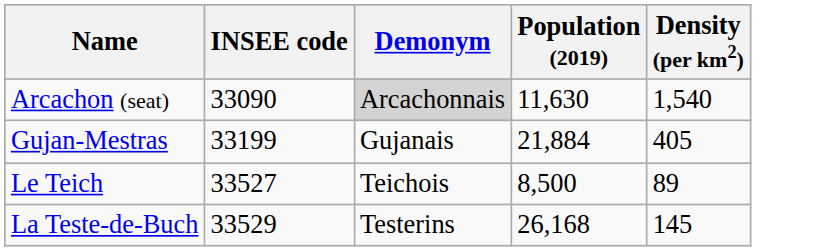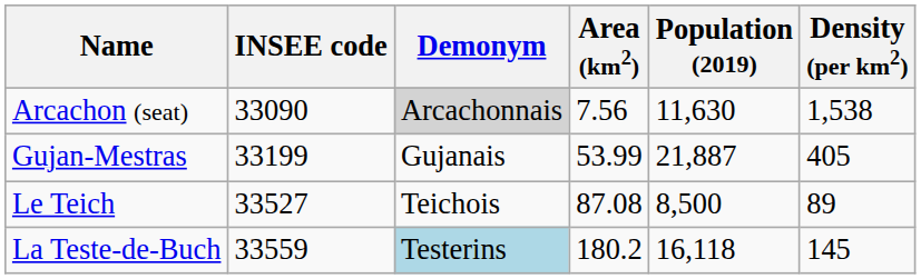 <table class="wikitable">
 <tr>
 <th>Name</th>
 <th>INSEE code</th>
 <th><a href='#'>Demonym</a></th>
+<th>Area<br><small>(km<sup>2</sup>)</small></th>
 <th>Population<br><small>(2019)</small></th>
 <th>Density<br><small>(per km<sup>2</sup>)</small></th>
 </tr>
 <tr>
 <td><a href='#'>Arcachon</a> <small>(seat)</small></td>
 <td>33090</td>
 <td style="background: lightgrey;">Arcachonnais</td>
+<td>7.56</td>
 <td>11,630</td>
-<td>1,540</td>
+<td>1,538</td>
 </tr>
 <tr>
 <td><a href='#'>Gujan-Mestras</a></td>
 <td>33199</td>
 <td>Gujanais</td>
-<td>21,884</td>
+<td>53.99</td>
+<td>21,887</td>
 <td>405</td>
 </tr>
 <tr>
 <td><a href='#'>Le Teich</a></td>
 <td>33527</td>
 <td>Teichois</td>
+<td>87.08</td>
 <td>8,500</td>
 <td>89</td>
 </tr>
 <tr>
 <td><a href='#'>La Teste-de-Buch</a></td>
-<td>33529</td>
-<td>Testerins</td>
-<td>26,168</td>
+<td>33559</td>
+<td style="background: lightblue;">Testerins</td>
+<td>180.2</td>
+<td>16,118</td>
 <td>145</td>
 </tr>
 </table>
